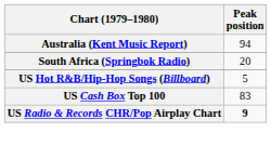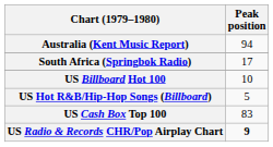 <table class="wikitable sortable plainrowheaders" style="text-align:center">
 <tr>
 <th scope="col">Chart (1979–1980)</th>
 <th scope="col">Peak<br>position</th>
 </tr>
 <tr>
 <th scope="row">Australia (<a href='#'>Kent Music Report</a>)</th>
 <td>94</td>
 </tr>
 <tr>
 </tr>
 <tr>
 </tr>
 <tr>
 </tr>
 <tr>
 </tr>
 <tr>
 </tr>
 <tr>
 </tr>
 <tr>
 <th scope="row">South Africa (<a href='#'>Springbok Radio</a>)</th>
-<td>20</td>
+<td>17</td>
 </tr>
 <tr>
 </tr>
 <tr>
+</tr>
+<tr>
+<th scope="row">US <a href='#'><em>Billboard</em></a> <a href='#'>Hot 100</a></th>
+<td>10</td>
 </tr>
 <tr>
 <th scope="row">US <a href='#'>Hot R&B/Hip-Hop Songs</a> (<em><a href='#'>Billboard</a></em>)</th>
 <td>5</td>
 </tr>
 <tr>
 <th scope="row">US <a href='#'><em>Cash Box</em></a> Top 100</th>
 <td>83</td>
 </tr>
 <tr>
 <th scope="row">US <em><a href='#'>Radio & Records</a></em> <a href='#'>CHR/Pop</a> Airplay Chart</th>
 <td><strong>9</strong></td>
 </tr>
 </table>
